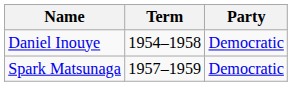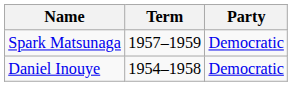 <table class="wikitable">
 <tr>
 <th>Name</th>
 <th>Term</th>
 <th>Party</th>
 </tr>
 <tr>
+<td><a href='#'>Spark Matsunaga</a></td>
+<td>1957–1959</td>
+<td><a href='#'>Democratic</a></td>
+</tr>
+<tr>
 <td><a href='#'>Daniel Inouye</a></td>
 <td>1954–1958</td>
 <td><a href='#'>Democratic</a></td>
 </tr>
-<tr>
-<td><a href='#'>Spark Matsunaga</a></td>
-<td>1957–1959</td>
-<td><a href='#'>Democratic</a></td>
-</tr>
 </table>
